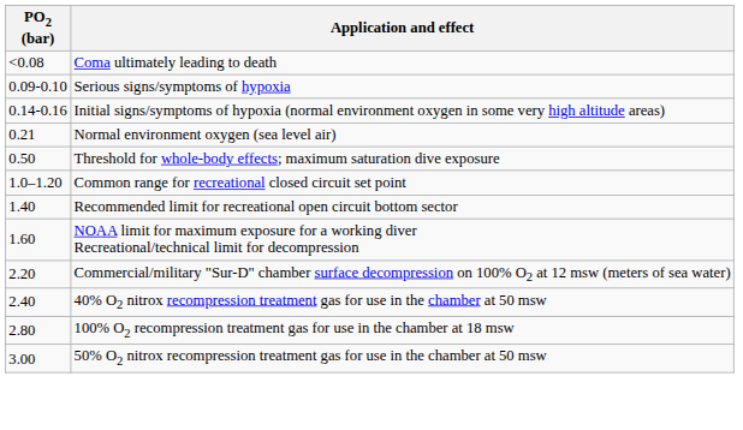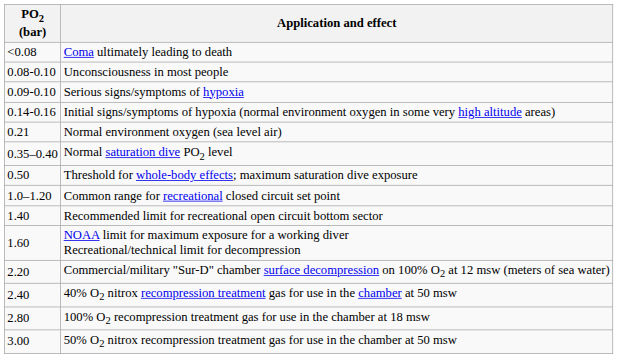 <table border="1" class="wikitable">
 <tr>
 <th>PO<sub>2</sub><br>(bar)</th>
 <th>Application and effect</th>
 </tr>
 <tr>
 <td><0.08</td>
 <td><a href='#'>Coma</a> ultimately leading to death</td>
+</tr>
+<tr>
+<td>0.08-0.10</td>
+<td>Unconsciousness in most people</td>
 </tr>
 <tr>
 <td>0.09-0.10</td>
 <td>Serious signs/symptoms of <a href='#'>hypoxia</a></td>
 </tr>
 <tr>
 <td>0.14-0.16</td>
 <td>Initial signs/symptoms of hypoxia (normal environment oxygen in some very <a href='#'>high altitude</a> areas)</td>
 </tr>
 <tr>
 <td>0.21</td>
 <td>Normal environment oxygen (sea level air)</td>
+</tr>
+<tr>
+<td>0.35–0.40</td>
+<td>Normal <a href='#'>saturation dive</a> PO<sub>2</sub> level</td>
 </tr>
 <tr>
 <td>0.50</td>
 <td>Threshold for <a href='#'>whole-body effects</a>; maximum saturation dive exposure</td>
 </tr>
 <tr>
 <td>1.0–1.20</td>
 <td>Common range for <a href='#'>recreational</a> closed circuit set point</td>
 </tr>
 <tr>
 <td>1.40</td>
 <td>Recommended limit for recreational open circuit bottom sector</td>
 </tr>
 <tr>
 <td>1.60</td>
 <td><a href='#'>NOAA</a> limit for maximum exposure for a working diver<br>Recreational/technical limit for decompression</td>
 </tr>
 <tr>
 <td>2.20</td>
 <td>Commercial/military "Sur-D" chamber <a href='#'>surface decompression</a> on 100% O<sub>2</sub> at 12 msw (meters of sea water)</td>
 </tr>
 <tr>
 <td>2.40</td>
 <td>40% O<sub>2</sub> nitrox <a href='#'>recompression treatment</a> gas for use in the <a href='#'>chamber</a> at 50 msw</td>
 </tr>
 <tr>
 <td>2.80</td>
 <td>100% O<sub>2</sub> recompression treatment gas for use in the chamber at 18 msw</td>
 </tr>
 <tr>
 <td>3.00</td>
 <td>50% O<sub>2</sub> nitrox recompression treatment gas for use in the chamber at 50 msw</td>
 </tr>
 </table>
